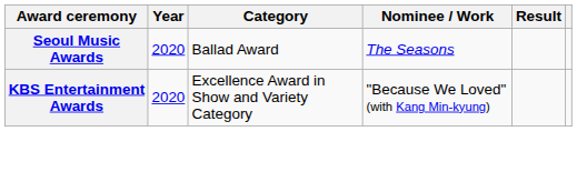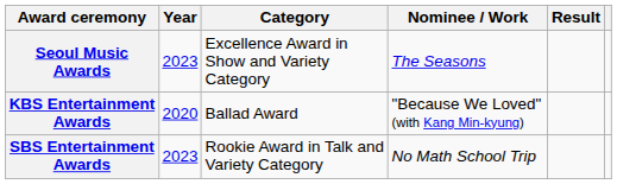 <table class="wikitable plainrowheaders sortable">
 <tr>
 <th scope="col">Award ceremony</th>
 <th scope="col">Year</th>
 <th scope="col">Category</th>
 <th scope="col">Nominee / Work</th>
 <th scope="col">Result</th>
 <th scope="col" class="unsortable"></th>
 </tr>
 <tr>
 <th scope="row"  rowspan="1"><a href='#'>Seoul Music Awards</a></th>
-<td><a href='#'>2020</a></td>
-<td>Ballad Award</td>
+<td><a href='#'>2023</a></td>
+<td>Excellence Award in Show and Variety Category</td>
 <td><em><a href='#'>The Seasons</a></em></td>
 <td></td>
 <td></td>
 </tr>
 <tr>
 <th scope="row"  rowspan="1"><a href='#'>KBS Entertainment Awards</a></th>
 <td><a href='#'>2020</a></td>
-<td>Excellence Award in Show and Variety Category</td>
+<td>Ballad Award</td>
 <td>"Because We Loved" <small>(with <a href='#'>Kang Min-kyung</a>)</small></td>
 <td></td>
 <td style="text-align:center"></td>
 </tr>
+<tr>
+<th scope="row"  rowspan="1"><a href='#'>SBS Entertainment Awards</a></th>
+<td><a href='#'>2023</a></td>
+<td>Rookie Award in Talk and Variety Category</td>
+<td><em>No Math School Trip</em></td>
+<td></td>
+<td style="text-align:center"></td>
+</tr>
 </table>
